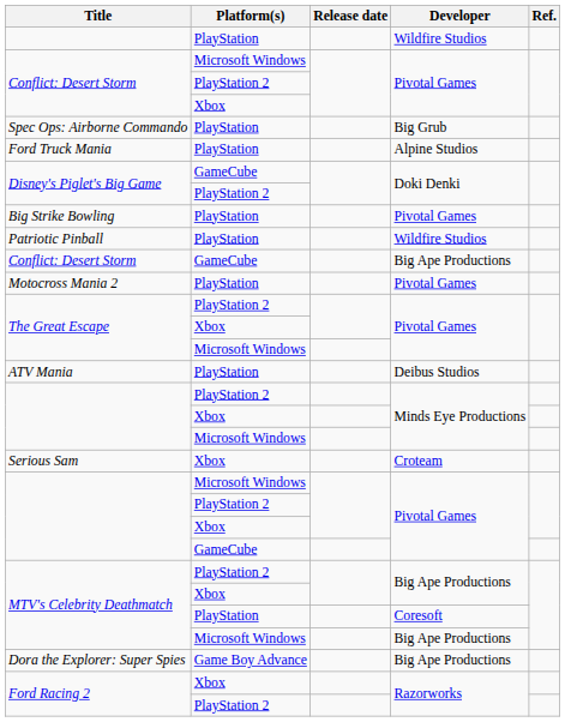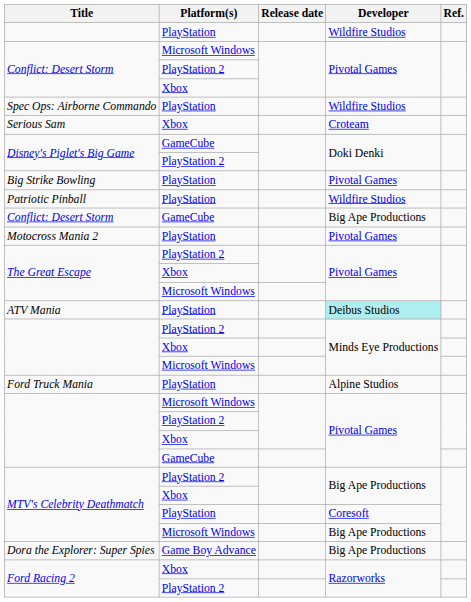 <table class="wikitable sortable">
 <tr>
 <th>Title</th>
 <th>Platform(s)</th>
 <th>Release date</th>
 <th>Developer</th>
 <th>Ref.</th>
 </tr>
 <tr>
 <td><em></em></td>
 <td><a href='#'>PlayStation</a></td>
 <td></td>
 <td><a href='#'>Wildfire Studios</a></td>
 <td></td>
 </tr>
 <tr>
 <td rowspan="3"><em><a href='#'>Conflict: Desert Storm</a></em></td>
 <td><a href='#'>Microsoft Windows</a></td>
 <td rowspan="3"></td>
 <td rowspan="3"><a href='#'>Pivotal Games</a></td>
 <td rowspan="3"></td>
 </tr>
 <tr>
 <td><a href='#'>PlayStation 2</a></td>
 </tr>
 <tr>
 <td><a href='#'>Xbox</a></td>
 </tr>
 <tr>
 <td><em>Spec Ops: Airborne Commando</em></td>
 <td><a href='#'>PlayStation</a></td>
 <td></td>
-<td>Big Grub</td>
+<td><a href='#'>Wildfire Studios</a></td>
 <td></td>
 </tr>
 <tr>
-<td><em>Ford Truck Mania</em></td>
-<td><a href='#'>PlayStation</a></td>
+<td><em>Serious Sam</em></td>
+<td><a href='#'>Xbox</a></td>
 <td></td>
-<td>Alpine Studios</td>
+<td><a href='#'>Croteam</a></td>
 <td></td>
 </tr>
 <tr>
 <td rowspan="2"><em><a href='#'>Disney's Piglet's Big Game</a></em></td>
 <td><a href='#'>GameCube</a></td>
 <td rowspan="2"></td>
 <td rowspan="2">Doki Denki</td>
 <td rowspan="2"></td>
 </tr>
 <tr>
 <td><a href='#'>PlayStation 2</a></td>
 </tr>
 <tr>
 <td><em>Big Strike Bowling</em></td>
 <td><a href='#'>PlayStation</a></td>
 <td></td>
 <td><a href='#'>Pivotal Games</a></td>
 <td></td>
 </tr>
 <tr>
 <td><em>Patriotic Pinball</em></td>
 <td><a href='#'>PlayStation</a></td>
 <td></td>
 <td><a href='#'>Wildfire Studios</a></td>
 <td></td>
 </tr>
 <tr>
 <td><em><a href='#'>Conflict: Desert Storm</a></em></td>
 <td><a href='#'>GameCube</a></td>
 <td></td>
 <td>Big Ape Productions</td>
 <td></td>
 </tr>
 <tr>
 <td><em>Motocross Mania 2</em></td>
 <td><a href='#'>PlayStation</a></td>
 <td></td>
 <td><a href='#'>Pivotal Games</a></td>
 <td></td>
 </tr>
 <tr>
 <td rowspan="3"><em><a href='#'>The Great Escape</a></em></td>
 <td><a href='#'>PlayStation 2</a></td>
 <td rowspan="2"></td>
 <td rowspan="3"><a href='#'>Pivotal Games</a></td>
 <td rowspan="3"></td>
 </tr>
 <tr>
 <td><a href='#'>Xbox</a></td>
 </tr>
 <tr>
 <td><a href='#'>Microsoft Windows</a></td>
 <td></td>
 </tr>
 <tr>
 <td><em>ATV Mania</em></td>
 <td><a href='#'>PlayStation</a></td>
 <td></td>
-<td>Deibus Studios</td>
+<td style="background: paleturquoise;">Deibus Studios</td>
 <td></td>
 </tr>
 <tr>
 <td rowspan="3"><em></em></td>
 <td><a href='#'>PlayStation 2</a></td>
 <td></td>
 <td rowspan="3">Minds Eye Productions</td>
 <td></td>
 </tr>
 <tr>
 <td><a href='#'>Xbox</a></td>
 <td></td>
 <td></td>
 </tr>
 <tr>
 <td><a href='#'>Microsoft Windows</a></td>
 <td></td>
 <td></td>
 </tr>
 <tr>
-<td><em>Serious Sam</em></td>
-<td><a href='#'>Xbox</a></td>
+<td><em>Ford Truck Mania</em></td>
+<td><a href='#'>PlayStation</a></td>
 <td></td>
-<td><a href='#'>Croteam</a></td>
+<td>Alpine Studios</td>
 <td></td>
 </tr>
 <tr>
 <td rowspan="4"><em></em></td>
 <td><a href='#'>Microsoft Windows</a></td>
 <td rowspan="3"></td>
 <td rowspan="4"><a href='#'>Pivotal Games</a></td>
 <td rowspan="3"></td>
 </tr>
 <tr>
 <td><a href='#'>PlayStation 2</a></td>
 </tr>
 <tr>
 <td><a href='#'>Xbox</a></td>
 </tr>
 <tr>
 <td><a href='#'>GameCube</a></td>
 <td></td>
 <td></td>
 </tr>
 <tr>
 <td rowspan="4"><em><a href='#'>MTV's Celebrity Deathmatch</a></em></td>
 <td><a href='#'>PlayStation 2</a></td>
 <td rowspan="2"></td>
 <td rowspan="2">Big Ape Productions</td>
 <td rowspan="4"></td>
 </tr>
 <tr>
 <td><a href='#'>Xbox</a></td>
 </tr>
 <tr>
 <td><a href='#'>PlayStation</a></td>
 <td></td>
 <td><a href='#'>Coresoft</a></td>
 </tr>
 <tr>
 <td><a href='#'>Microsoft Windows</a></td>
 <td></td>
 <td>Big Ape Productions</td>
 </tr>
 <tr>
 <td><em>Dora the Explorer: Super Spies</em></td>
 <td><a href='#'>Game Boy Advance</a></td>
 <td></td>
 <td>Big Ape Productions</td>
 <td></td>
 </tr>
 <tr>
 <td rowspan="2"><em><a href='#'>Ford Racing 2</a></em></td>
 <td><a href='#'>Xbox</a></td>
 <td></td>
 <td rowspan="2"><a href='#'>Razorworks</a></td>
 <td></td>
 </tr>
 <tr>
 <td><a href='#'>PlayStation 2</a></td>
 <td></td>
 <td></td>
 </tr>
 </table>
